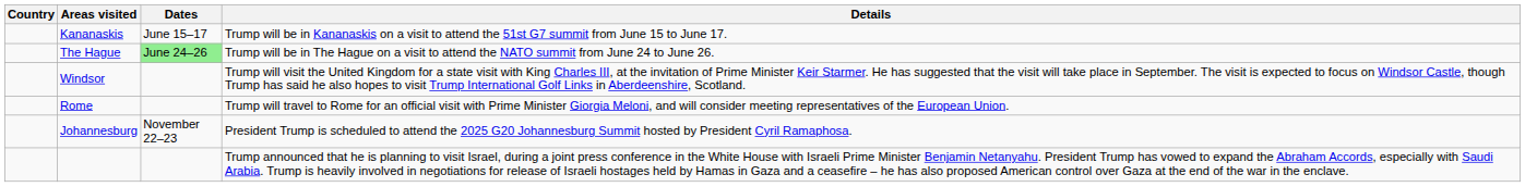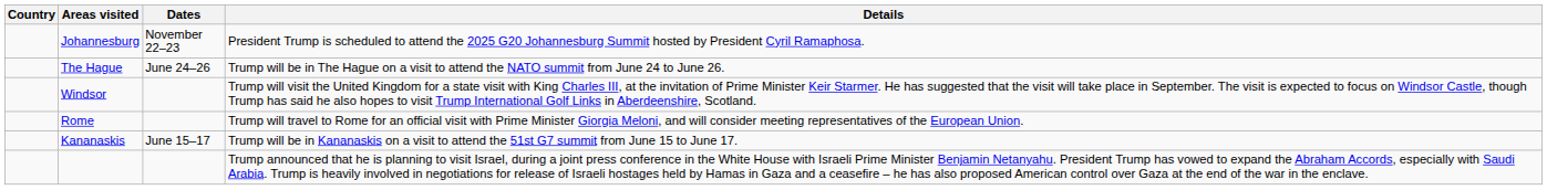 <table class="wikitable" style="margin:1em auto 1em auto;">
 <tr>
 <th>Country</th>
 <th>Areas visited</th>
 <th>Dates</th>
 <th>Details</th>
 </tr>
 <tr>
 <td></td>
-<td><a href='#'>Kananaskis</a></td>
-<td>June 15–17</td>
-<td>Trump will be in <a href='#'>Kananaskis</a> on a visit to attend the <a href='#'>51st G7 summit</a> from June 15 to June 17.</td>
+<td><a href='#'>Johannesburg</a></td>
+<td>November 22–23</td>
+<td>President Trump is scheduled to attend the <a href='#'>2025 G20 Johannesburg Summit</a> hosted by President <a href='#'>Cyril Ramaphosa</a>.</td>
 </tr>
 <tr>
 <td></td>
 <td><a href='#'>The Hague</a></td>
-<td style="background: lightgreen;">June 24–26</td>
+<td>June 24–26</td>
 <td>Trump will be in The Hague on a visit to attend the <a href='#'>NATO summit</a> from June 24 to June 26.</td>
 </tr>
 <tr>
 <td></td>
 <td><a href='#'>Windsor</a></td>
 <td></td>
 <td>Trump will visit the United Kingdom for a state visit with King <a href='#'>Charles III</a>, at the invitation of Prime Minister <a href='#'>Keir Starmer</a>. He has suggested that the visit will take place in September. The visit is expected to focus on <a href='#'>Windsor Castle</a>, though Trump has said he also hopes to visit <a href='#'>Trump International Golf Links</a> in <a href='#'>Aberdeenshire</a>, Scotland.</td>
 </tr>
 <tr>
 <td></td>
 <td><a href='#'>Rome</a></td>
 <td></td>
 <td>Trump will travel to Rome for an official visit with Prime Minister <a href='#'>Giorgia Meloni</a>, and will consider meeting representatives of the <a href='#'>European Union</a>.</td>
 </tr>
 <tr>
 <td></td>
-<td><a href='#'>Johannesburg</a></td>
-<td>November 22–23</td>
-<td>President Trump is scheduled to attend the <a href='#'>2025 G20 Johannesburg Summit</a> hosted by President <a href='#'>Cyril Ramaphosa</a>.</td>
+<td><a href='#'>Kananaskis</a></td>
+<td>June 15–17</td>
+<td>Trump will be in <a href='#'>Kananaskis</a> on a visit to attend the <a href='#'>51st G7 summit</a> from June 15 to June 17.</td>
 </tr>
 <tr>
 <td></td>
 <td></td>
 <td></td>
 <td>Trump announced that he is planning to visit Israel, during a joint press conference in the White House with Israeli Prime Minister <a href='#'>Benjamin Netanyahu</a>. President Trump has vowed to expand the <a href='#'>Abraham Accords</a>, especially with <a href='#'>Saudi Arabia</a>. Trump is heavily involved in negotiations for release of Israeli hostages held by Hamas in Gaza and a ceasefire – he has also proposed American control over Gaza at the end of the war in the enclave.</td>
 </tr>
 </table>
